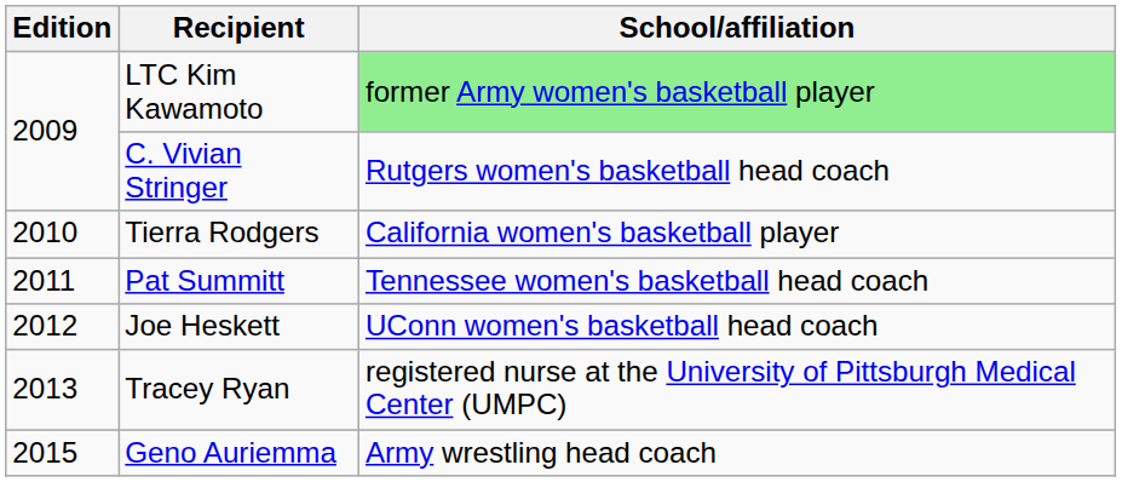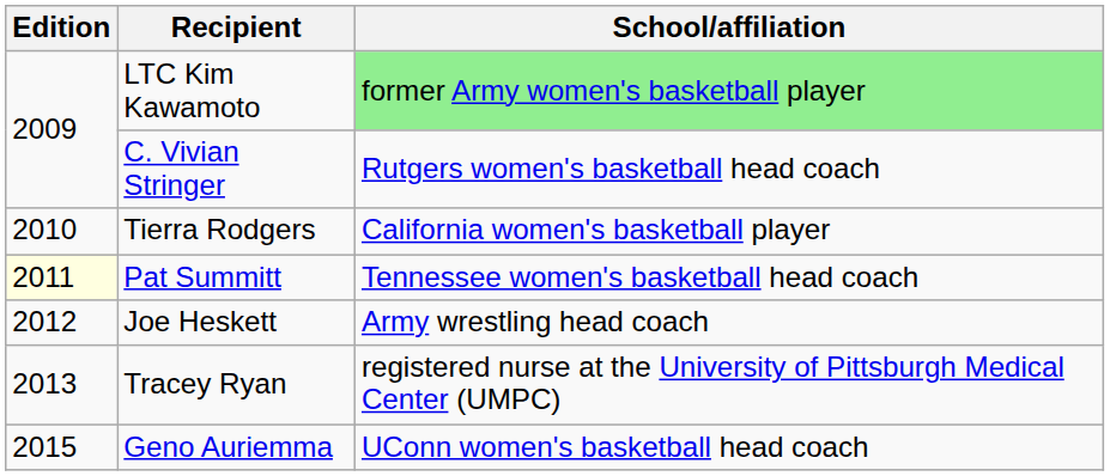 <table class="wikitable">
 <tr>
 <th>Edition</th>
 <th>Recipient</th>
 <th>School/affiliation</th>
 </tr>
 <tr>
 <td rowspan=2>2009</td>
 <td>LTC Kim Kawamoto</td>
 <td style="background: lightgreen;">former <a href='#'>Army women's basketball</a> player</td>
 </tr>
 <tr>
 <td><a href='#'>C. Vivian Stringer</a></td>
 <td><a href='#'>Rutgers women's basketball</a> head coach</td>
 </tr>
 <tr>
 <td>2010</td>
 <td>Tierra Rodgers</td>
 <td><a href='#'>California women's basketball</a> player</td>
 </tr>
 <tr>
-<td>2011</td>
+<td style="background: lightyellow;">2011</td>
 <td><a href='#'>Pat Summitt</a></td>
 <td><a href='#'>Tennessee women's basketball</a> head coach</td>
 </tr>
 <tr>
 <td>2012</td>
 <td>Joe Heskett</td>
-<td><a href='#'>UConn women's basketball</a> head coach</td>
+<td><a href='#'>Army</a> wrestling head coach</td>
 </tr>
 <tr>
 <td>2013</td>
 <td>Tracey Ryan</td>
 <td>registered nurse at the <a href='#'>University of Pittsburgh Medical Center</a> (UMPC)</td>
 </tr>
 <tr>
 <td>2015</td>
 <td><a href='#'>Geno Auriemma</a></td>
-<td><a href='#'>Army</a> wrestling head coach</td>
+<td><a href='#'>UConn women's basketball</a> head coach</td>
 </tr>
 </table>
